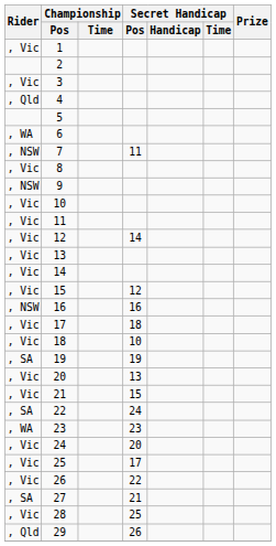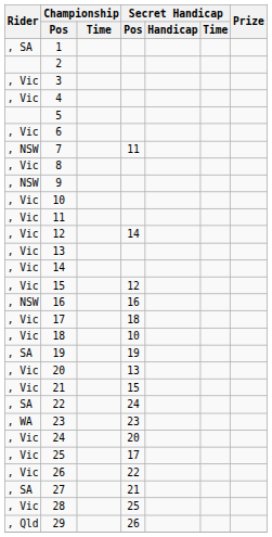 <table class="wikitable sortable">
 <tr>
 <th rowspan="2">Rider</th>
 <th colspan="2">Championship</th>
 <th colspan="3">Secret Handicap </th>
 <th rowspan="2">Prize</th>
 </tr>
 <tr>
 <th>Pos</th>
 <th>Time</th>
 <th>Pos</th>
 <th>Handicap</th>
 <th>Time</th>
 </tr>
 <tr>
-<td>, Vic</td>
+<td>, SA</td>
 <td align=center>1</td>
 <td align=center></td>
 <td align=center></td>
 <td align=center></td>
 <td class="sortbottom" align=center></td>
 <td align=center></td>
 </tr>
 <tr>
 <td></td>
 <td align=center>2</td>
 <td align=center></td>
 <td align=center></td>
 <td align=center></td>
 <td align=center></td>
 <td align=center></td>
 </tr>
 <tr>
 <td>, Vic</td>
 <td align=center>3</td>
 <td align=center></td>
 <td align=center></td>
 <td align=center></td>
 <td align=center></td>
 <td align=center></td>
 </tr>
 <tr>
-<td>, Qld</td>
+<td>, Vic</td>
 <td align=center>4</td>
 <td align=center></td>
 <td align=center></td>
 <td align=center></td>
 <td align=center></td>
 <td align=center></td>
 </tr>
 <tr>
 <td></td>
 <td align=center>5</td>
 <td align=center></td>
 <td align=center></td>
 <td align=center></td>
 <td align=center></td>
 <td align=center></td>
 </tr>
 <tr>
-<td>, WA</td>
+<td>, Vic</td>
 <td align=center>6</td>
 <td align=center></td>
 <td align=center></td>
 <td align=center></td>
 <td align=center></td>
 <td align=center></td>
 </tr>
 <tr>
 <td>, NSW</td>
 <td align=center>7</td>
 <td align=center></td>
 <td align=center>11</td>
 <td align=center></td>
 <td align=center></td>
 <td align=center></td>
 </tr>
 <tr>
 <td>, Vic</td>
 <td align=center>8</td>
 <td align=center></td>
 <td align=center></td>
 <td align=center></td>
 <td align=center></td>
 <td></td>
 </tr>
 <tr>
 <td>, NSW</td>
 <td align=center>9</td>
 <td align=center></td>
 <td align=center></td>
 <td align=center></td>
 <td align=center></td>
 <td align=center></td>
 </tr>
 <tr>
 <td>, Vic</td>
 <td align=center>10</td>
 <td align=center></td>
 <td align=center></td>
 <td align=center></td>
 <td align=center></td>
 <td align=center></td>
 </tr>
 <tr>
 <td>, Vic</td>
 <td align=center>11</td>
 <td align=center></td>
 <td align=center></td>
 <td align=center></td>
 <td align=center></td>
 <td></td>
 </tr>
 <tr>
 <td>, Vic</td>
 <td align=center>12</td>
 <td align=center></td>
 <td align=center>14</td>
 <td align=center></td>
 <td align=center></td>
 <td align=center></td>
 </tr>
 <tr>
 <td>, Vic</td>
 <td align=center>13</td>
 <td align=center></td>
 <td align=center></td>
 <td align=center></td>
 <td align=center></td>
 <td align=center></td>
 </tr>
 <tr>
 <td>, Vic</td>
 <td align=center>14</td>
 <td align=center></td>
 <td align=center></td>
 <td align=center></td>
 <td align=center></td>
 <td></td>
 </tr>
 <tr>
 <td>, Vic</td>
 <td align=center>15</td>
 <td align=center></td>
 <td align=center>12</td>
 <td align=center></td>
 <td align=center></td>
 <td></td>
 </tr>
 <tr>
 <td>, NSW</td>
 <td align=center>16</td>
 <td align=center></td>
 <td align=center>16</td>
 <td align=center></td>
 <td align=center></td>
 <td></td>
 </tr>
 <tr>
 <td>, Vic</td>
 <td align=center>17</td>
 <td align=center></td>
 <td align=center>18</td>
 <td align=center></td>
 <td align=center></td>
 <td align=center></td>
 </tr>
 <tr>
 <td>, Vic</td>
 <td align=center>18</td>
 <td align=center></td>
 <td align=center>10</td>
 <td align=center></td>
 <td align=center></td>
 <td></td>
 </tr>
 <tr>
 <td>, SA</td>
 <td align=center>19</td>
 <td align=center></td>
 <td align=center>19</td>
 <td align=center></td>
 <td align=center></td>
 <td></td>
 </tr>
 <tr>
 <td>, Vic</td>
 <td align=center>20</td>
 <td align=center></td>
 <td align=center>13</td>
 <td align=center></td>
 <td align=center></td>
 <td align=center></td>
 </tr>
 <tr>
 <td>, Vic</td>
 <td align=center>21</td>
 <td align=center></td>
 <td align=center>15</td>
 <td align=center></td>
 <td align=center></td>
 <td align=center></td>
 </tr>
 <tr>
 <td>, SA</td>
 <td align=center>22</td>
 <td align=center></td>
 <td align=center>24</td>
 <td align=center></td>
 <td align=center></td>
 <td></td>
 </tr>
 <tr>
 <td>, WA</td>
 <td align=center>23</td>
 <td align=center></td>
 <td align=center>23</td>
 <td align=center></td>
 <td align=center></td>
 <td></td>
 </tr>
 <tr>
 <td>, Vic</td>
 <td align=center>24</td>
 <td align=center></td>
 <td align=center>20</td>
 <td align=center></td>
 <td align=center></td>
 <td></td>
 </tr>
 <tr>
 <td>, Vic</td>
 <td align=center>25</td>
 <td align=center></td>
 <td align=center>17</td>
 <td align=center></td>
 <td align=center></td>
 <td></td>
 </tr>
 <tr>
 <td>, Vic</td>
 <td align=center>26</td>
 <td align=center></td>
 <td align=center>22</td>
 <td align=center></td>
 <td align=center></td>
 <td></td>
 </tr>
 <tr>
 <td>, SA</td>
 <td align=center>27</td>
 <td align=center></td>
 <td align=center>21</td>
 <td align=center></td>
 <td align=center></td>
 <td></td>
 </tr>
 <tr>
 <td>, Vic</td>
 <td align=center>28</td>
 <td align=center></td>
 <td align=center>25</td>
 <td align=center></td>
 <td align=center></td>
 <td></td>
 </tr>
 <tr>
 <td>, Qld</td>
 <td align=center>29</td>
 <td align=center></td>
 <td align=center>26</td>
 <td align=center></td>
 <td align=center></td>
 <td align=center></td>
 </tr>
 <tr>
 </tr>
 </table>
